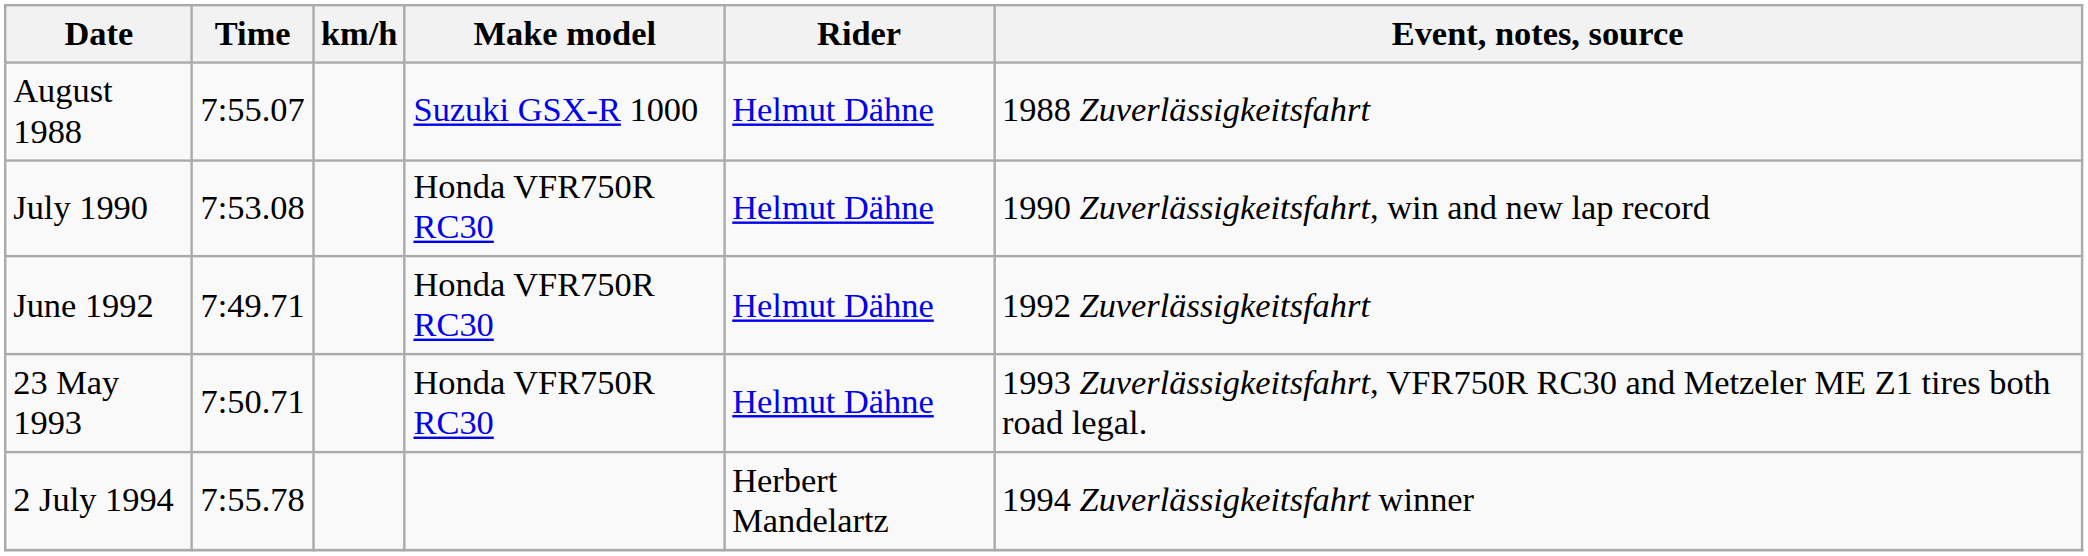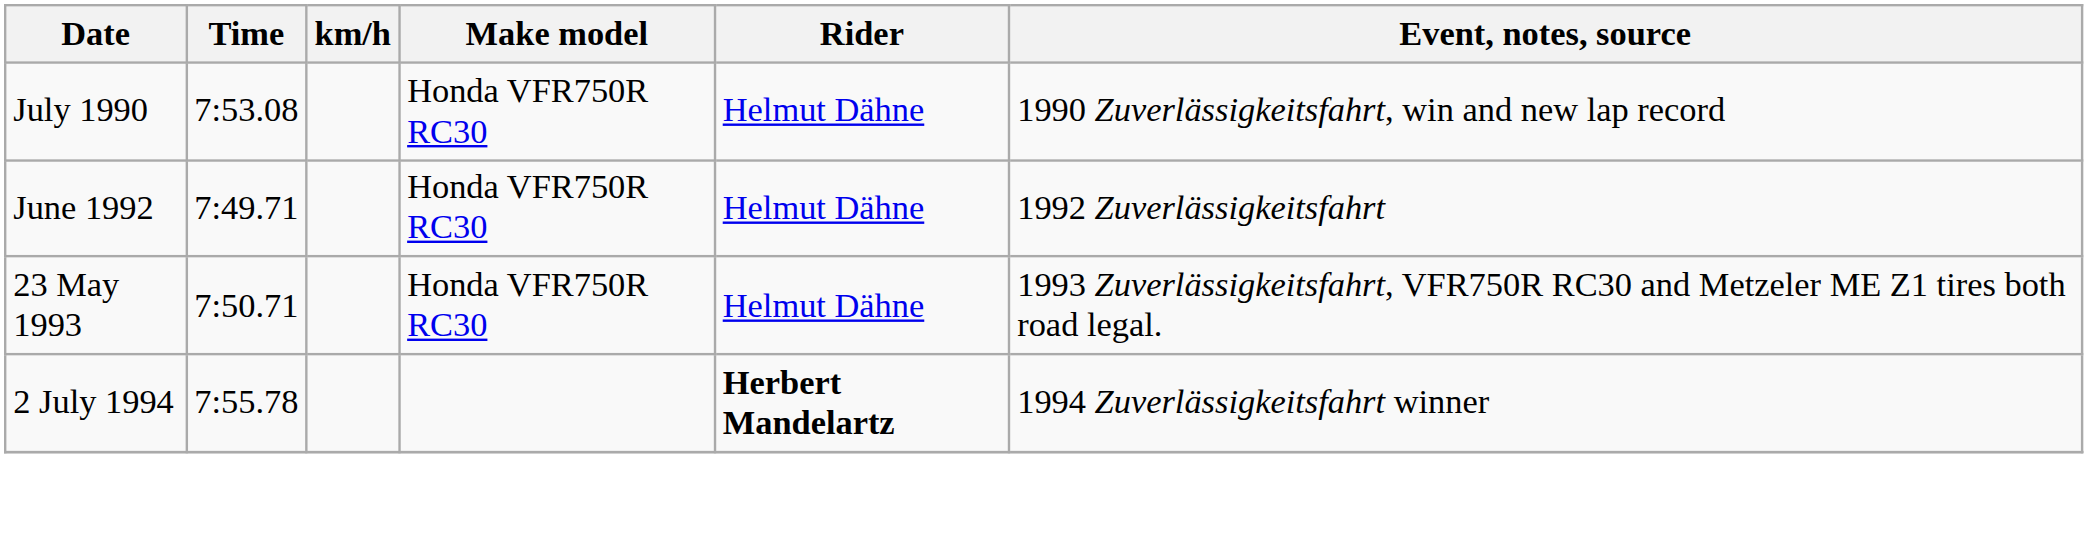 <table class="wikitable sortable" style="font-size: 90%;">
 <tr>
 <th>Date</th>
 <th>Time</th>
 <th>km/h</th>
 <th>Make model</th>
 <th>Rider</th>
 <th>Event, notes, source</th>
-</tr>
-<tr>
-<td>August 1988</td>
-<td>7:55.07</td>
-<td></td>
-<td><a href='#'>Suzuki GSX-R</a> 1000</td>
-<td><a href='#'>Helmut Dähne</a></td>
-<td>1988 <em>Zuverlässigkeitsfahrt</em></td>
 </tr>
 <tr>
 <td>July 1990</td>
 <td>7:53.08</td>
 <td></td>
 <td>Honda VFR750R <a href='#'>RC30</a></td>
 <td><a href='#'>Helmut Dähne</a></td>
 <td>1990 <em>Zuverlässigkeitsfahrt</em>, win and new lap record</td>
 </tr>
 <tr>
 <td>June 1992</td>
 <td>7:49.71</td>
 <td></td>
 <td>Honda VFR750R <a href='#'>RC30</a></td>
 <td><a href='#'>Helmut Dähne</a></td>
 <td>1992 <em>Zuverlässigkeitsfahrt</em></td>
 </tr>
 <tr>
 <td>23 May 1993</td>
 <td>7:50.71</td>
 <td></td>
 <td>Honda VFR750R <a href='#'>RC30</a></td>
 <td><a href='#'>Helmut Dähne</a></td>
 <td>1993 <em>Zuverlässigkeitsfahrt</em>, VFR750R RC30 and Metzeler ME Z1 tires both road legal.</td>
 </tr>
 <tr>
 <td>2 July 1994</td>
 <td>7:55.78</td>
 <td></td>
 <td></td>
-<td>Herbert Mandelartz</td>
+<td><strong>Herbert Mandelartz</strong></td>
 <td>1994 <em>Zuverlässigkeitsfahrt</em> winner </td>
 </tr>
 <tr>
 </tr>
 </table>
